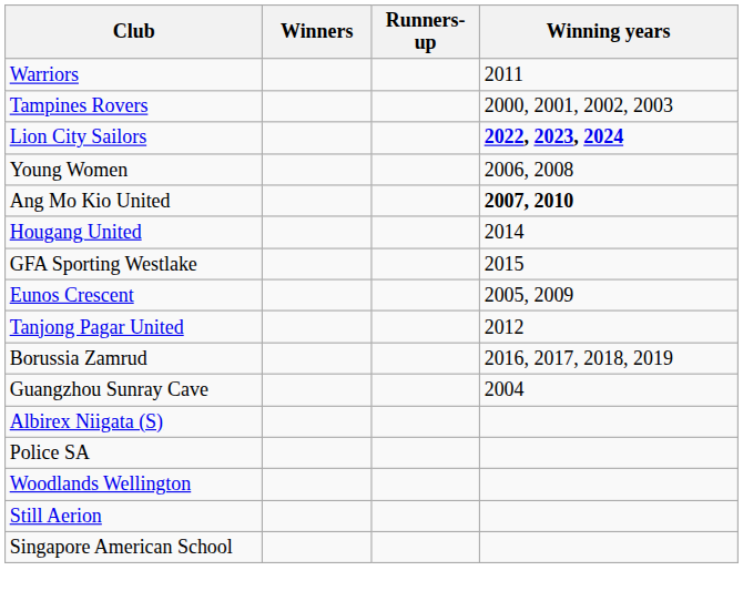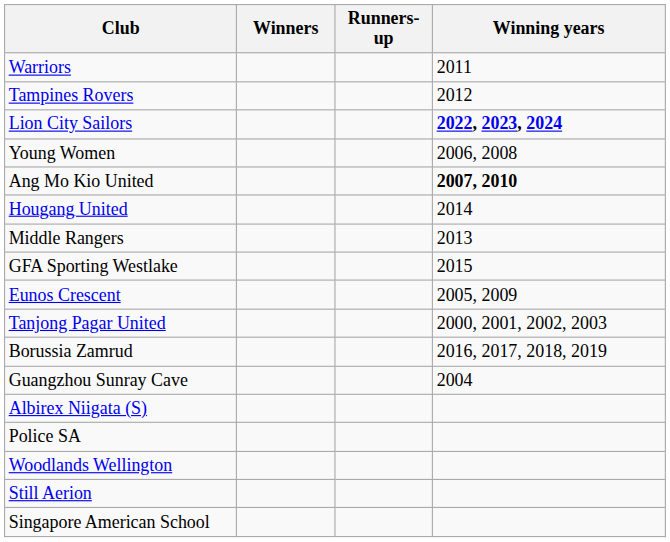 <table class="wikitable">
 <tr>
 <th style="width:200px;">Club</th>
 <th style="width:80px;">Winners</th>
 <th style="width:80px;">Runners-up</th>
 <th style="width:200px;">Winning years</th>
 </tr>
 <tr>
 <td><a href='#'>Warriors</a></td>
 <td></td>
 <td></td>
 <td>2011</td>
 </tr>
 <tr>
 <td><a href='#'>Tampines Rovers</a></td>
 <td></td>
 <td></td>
-<td>2000, 2001, 2002, 2003</td>
+<td>2012</td>
 </tr>
 <tr>
 <td><a href='#'>Lion City Sailors</a></td>
 <td></td>
 <td></td>
 <td><strong><a href='#'>2022</a>,  <a href='#'>2023</a>, <a href='#'>2024</a></strong></td>
 </tr>
 <tr>
 <td>Young Women</td>
 <td></td>
 <td></td>
 <td>2006, 2008</td>
 </tr>
 <tr>
 <td>Ang Mo Kio United</td>
 <td></td>
 <td></td>
 <td><strong>2007, 2010</strong></td>
 </tr>
 <tr>
 <td><a href='#'>Hougang United</a></td>
 <td></td>
 <td></td>
 <td>2014</td>
 </tr>
 <tr>
+<td>Middle Rangers</td>
+<td></td>
+<td></td>
+<td>2013</td>
+</tr>
+<tr>
 <td>GFA Sporting Westlake</td>
 <td></td>
 <td></td>
 <td>2015</td>
 </tr>
 <tr>
 <td><a href='#'>Eunos Crescent</a></td>
 <td></td>
 <td></td>
 <td>2005, 2009</td>
 </tr>
 <tr>
 <td><a href='#'>Tanjong Pagar United</a></td>
 <td></td>
 <td></td>
-<td>2012</td>
+<td>2000, 2001, 2002, 2003</td>
 </tr>
 <tr>
 <td>Borussia Zamrud</td>
 <td></td>
 <td></td>
 <td>2016, 2017, 2018, 2019</td>
 </tr>
 <tr>
 <td>Guangzhou Sunray Cave</td>
 <td></td>
 <td></td>
 <td>2004</td>
 </tr>
 <tr>
 <td><a href='#'>Albirex Niigata (S)</a></td>
 <td></td>
 <td></td>
 <td></td>
 </tr>
 <tr>
 <td>Police SA</td>
 <td></td>
 <td></td>
 <td></td>
 </tr>
 <tr>
 <td><a href='#'>Woodlands Wellington</a></td>
 <td></td>
 <td></td>
 <td></td>
 </tr>
 <tr>
 <td><a href='#'>Still Aerion</a></td>
 <td></td>
 <td></td>
 <td></td>
 </tr>
 <tr>
 <td>Singapore American School</td>
 <td></td>
 <td></td>
 <td></td>
 </tr>
 </table>
